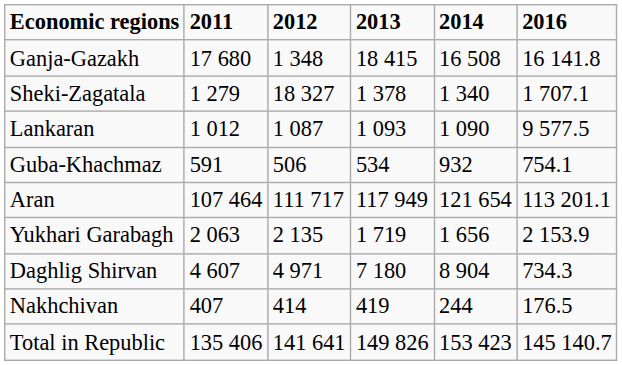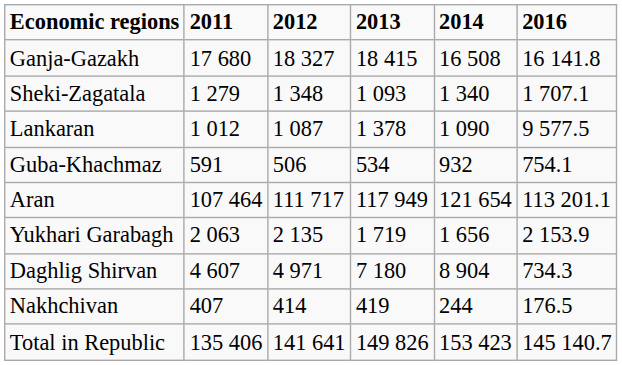 <table class="wikitable">
 <tr>
 <td><strong>Economic  regions</strong></td>
 <td><strong>2011</strong></td>
 <td><strong>2012</strong></td>
 <td><strong>2013</strong></td>
 <td><strong>2014</strong></td>
 <td><strong>2016</strong></td>
 </tr>
 <tr>
 <td>Ganja-Gazakh</td>
 <td>17 680</td>
-<td>1 348</td>
+<td>18 327</td>
 <td>18 415</td>
 <td>16 508</td>
 <td>16 141.8</td>
 </tr>
 <tr>
 <td>Sheki-Zagatala</td>
 <td>1 279</td>
-<td>18 327</td>
-<td>1 378</td>
+<td>1 348</td>
+<td>1 093</td>
 <td>1 340</td>
 <td>1 707.1</td>
 </tr>
 <tr>
 <td>Lankaran</td>
 <td>1 012</td>
 <td>1 087</td>
-<td>1 093</td>
+<td>1 378</td>
 <td>1 090</td>
 <td>9 577.5</td>
 </tr>
 <tr>
 <td>Guba-Khachmaz</td>
 <td>591</td>
 <td>506</td>
 <td>534</td>
 <td>932</td>
 <td>754.1</td>
 </tr>
 <tr>
 <td>Aran</td>
 <td>107 464</td>
 <td>111 717</td>
 <td>117 949</td>
 <td>121 654</td>
 <td>113 201.1</td>
 </tr>
 <tr>
 <td>Yukhari Garabagh</td>
 <td>2 063</td>
 <td>2 135</td>
 <td>1 719</td>
 <td>1 656</td>
 <td>2 153.9</td>
 </tr>
 <tr>
 <td>Daghlig Shirvan</td>
 <td>4 607</td>
 <td>4 971</td>
 <td>7 180</td>
 <td>8 904</td>
 <td>734.3</td>
 </tr>
 <tr>
 <td>Nakhchivan</td>
 <td>407</td>
 <td>414</td>
 <td>419</td>
 <td>244</td>
 <td>176.5</td>
 </tr>
 <tr>
 <td>Total in Republic</td>
 <td>135 406</td>
 <td>141 641</td>
 <td>149 826</td>
 <td>153 423</td>
 <td>145 140.7</td>
 </tr>
 </table>
